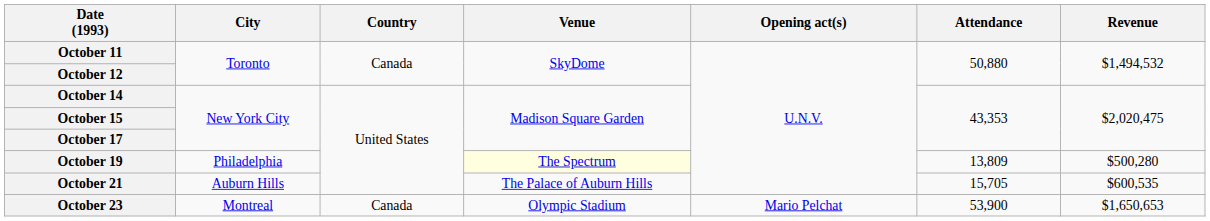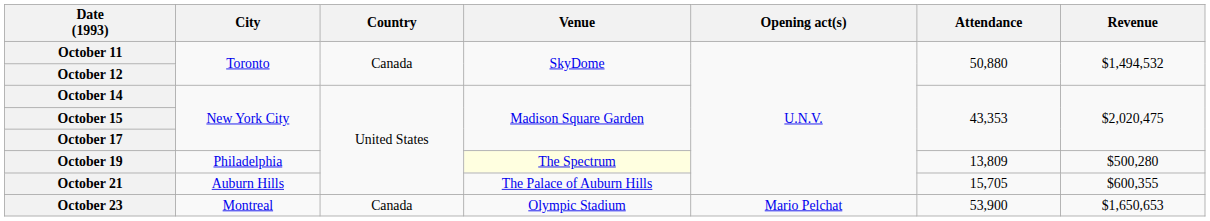 <table class="wikitable plainrowheaders" style="text-align:center;">
 <tr>
 <th scope="col" style="width:12em;">Date<br>(1993)</th>
 <th scope="col" style="width:10em;">City</th>
 <th scope="col" style="width:10em;">Country</th>
 <th scope="col" style="width:16em;">Venue</th>
 <th scope="col" style="width:16em;">Opening act(s)</th>
 <th scope="col" style="width:10em;">Attendance</th>
 <th scope="col" style="width:10em;">Revenue</th>
 </tr>
 <tr>
 <th scope="row" style="text-align:center;">October 11</th>
 <td rowspan="2"><a href='#'>Toronto</a></td>
 <td rowspan="2">Canada</td>
 <td rowspan="2"><a href='#'>SkyDome</a></td>
 <td rowspan="7"><a href='#'>U.N.V.</a></td>
 <td rowspan="2">50,880</td>
 <td rowspan="2">$1,494,532</td>
 </tr>
 <tr>
 <th scope="row" style="text-align:center;">October 12</th>
 </tr>
 <tr>
 <th scope="row" style="text-align:center;">October 14</th>
 <td rowspan="3"><a href='#'>New York City</a></td>
 <td rowspan="5">United States</td>
 <td rowspan="3"><a href='#'>Madison Square Garden</a></td>
 <td rowspan="3">43,353</td>
 <td rowspan="3">$2,020,475</td>
 </tr>
 <tr>
 <th scope="row" style="text-align:center;">October 15</th>
 </tr>
 <tr>
 <th scope="row" style="text-align:center;">October 17</th>
 </tr>
 <tr>
 <th scope="row" style="text-align:center;">October 19</th>
 <td><a href='#'>Philadelphia</a></td>
 <td style="background: lightyellow;"><a href='#'>The Spectrum</a></td>
 <td>13,809</td>
 <td>$500,280</td>
 </tr>
 <tr>
 <th scope="row" style="text-align:center;">October 21</th>
 <td><a href='#'>Auburn Hills</a></td>
 <td><a href='#'>The Palace of Auburn Hills</a></td>
 <td>15,705</td>
-<td>$600,535</td>
+<td>$600,355</td>
 </tr>
 <tr>
 <th scope="row" style="text-align:center;">October 23</th>
 <td><a href='#'>Montreal</a></td>
 <td>Canada</td>
 <td><a href='#'>Olympic Stadium</a></td>
 <td><a href='#'>Mario Pelchat</a></td>
 <td>53,900</td>
 <td>$1,650,653</td>
 </tr>
 </table>
